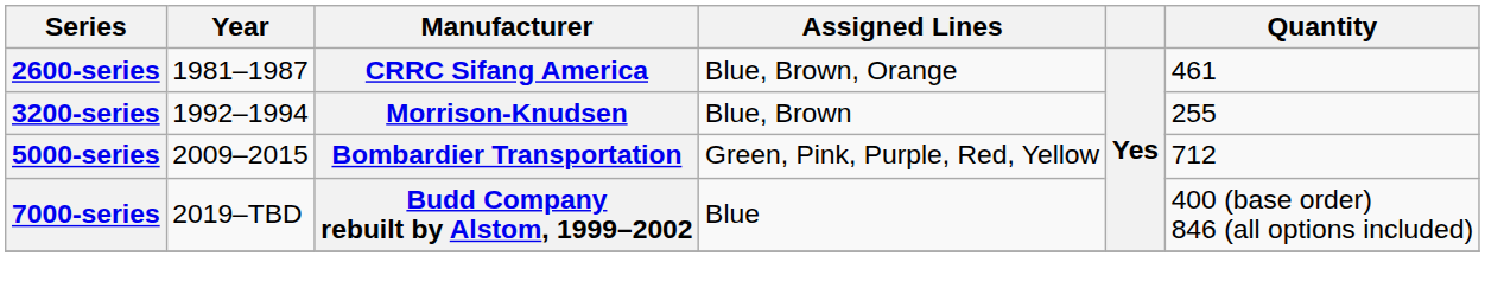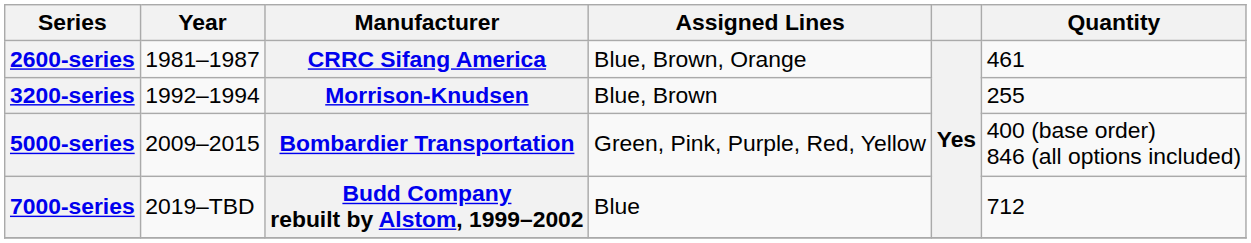 <table class="wikitable">
 <tr>
 <th>Series</th>
 <th>Year</th>
 <th>Manufacturer</th>
 <th>Assigned Lines</th>
 <th></th>
 <th>Quantity</th>
 </tr>
 <tr>
 <th><a href='#'>2600-series</a></th>
 <td>1981–1987</td>
 <th><a href='#'>CRRC Sifang America</a></th>
 <td>Blue, Brown, Orange</td>
 <th rowspan="4"><strong>Yes</strong></th>
 <td>461</td>
 </tr>
 <tr>
 <th><a href='#'>3200-series</a></th>
 <td>1992–1994</td>
 <th><a href='#'>Morrison-Knudsen</a></th>
 <td>Blue, Brown</td>
 <td>255</td>
 </tr>
 <tr>
 <th><a href='#'>5000-series</a></th>
 <td>2009–2015</td>
 <th><a href='#'>Bombardier Transportation</a></th>
 <td>Green, Pink, Purple, Red, Yellow</td>
-<td>712</td>
+<td>400 (base order)<br>846 (all options included)</td>
 </tr>
 <tr>
 <th><a href='#'>7000-series</a></th>
 <td>2019–TBD</td>
 <th><a href='#'>Budd Company</a><br>rebuilt by <a href='#'>Alstom</a>, 1999–2002</th>
 <td>Blue </td>
-<td>400 (base order)<br>846 (all options included)</td>
+<td>712</td>
 </tr>
 <tr>
 </tr>
 </table>
